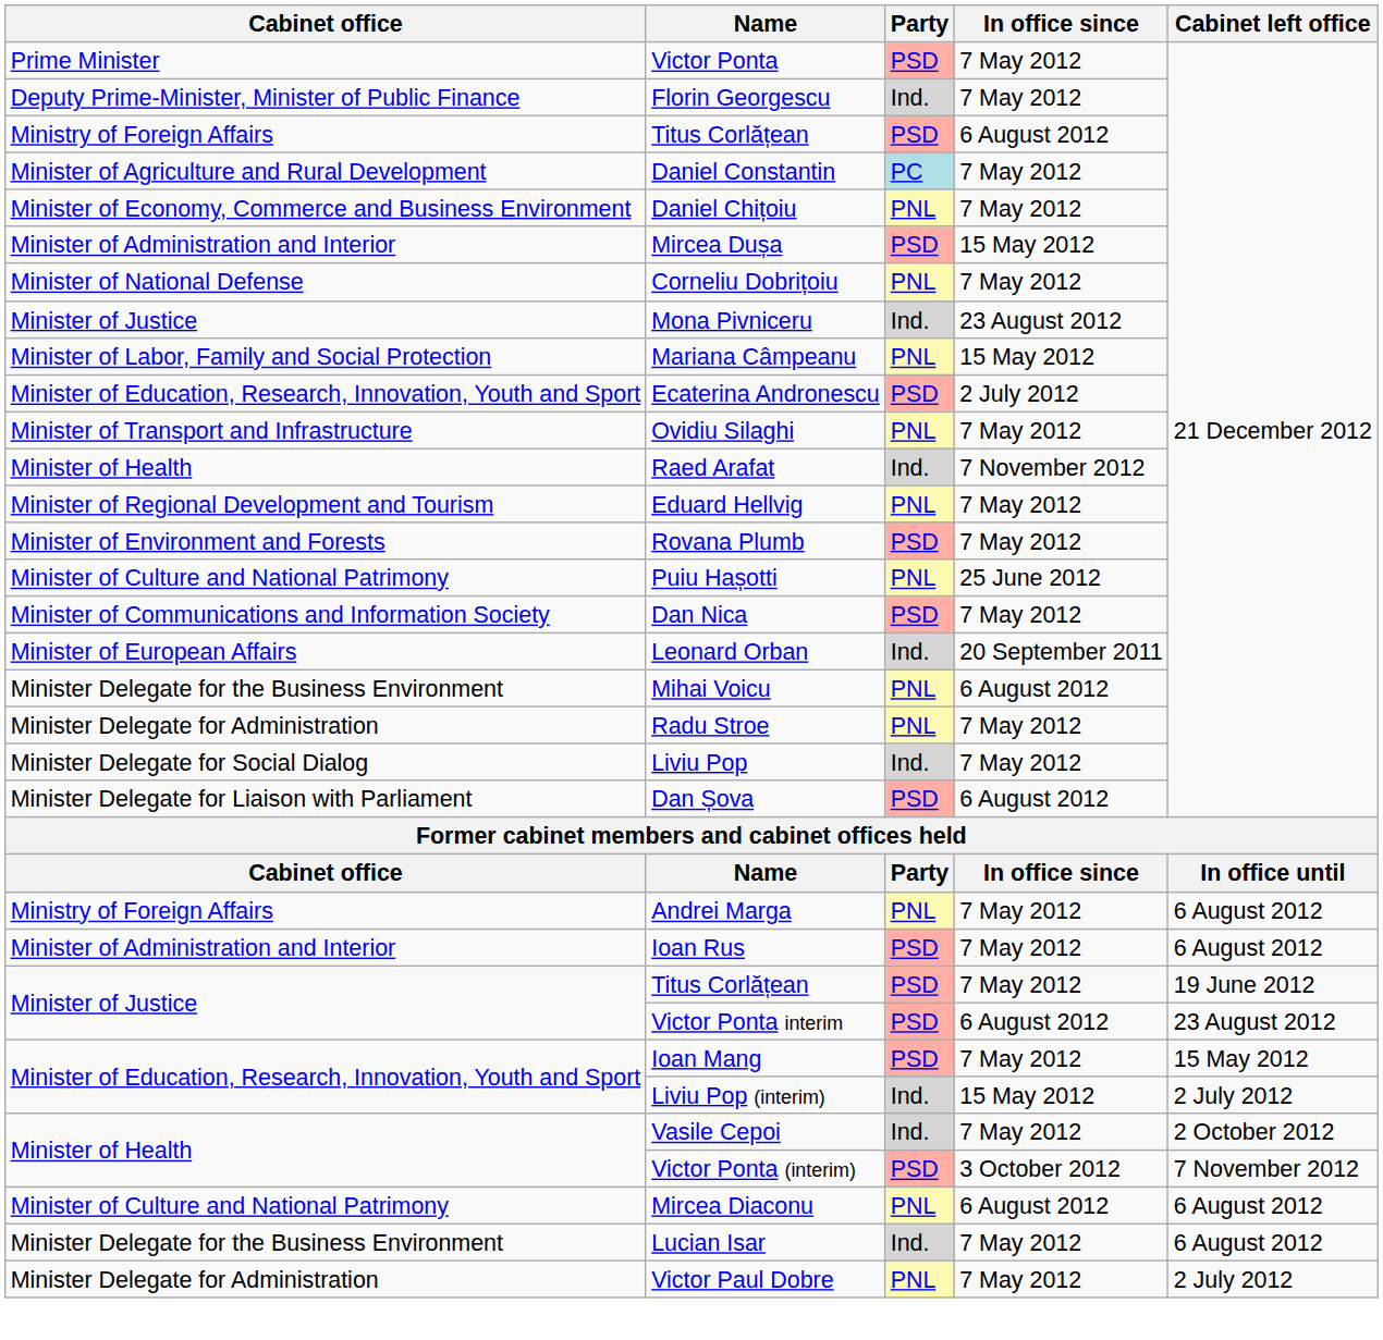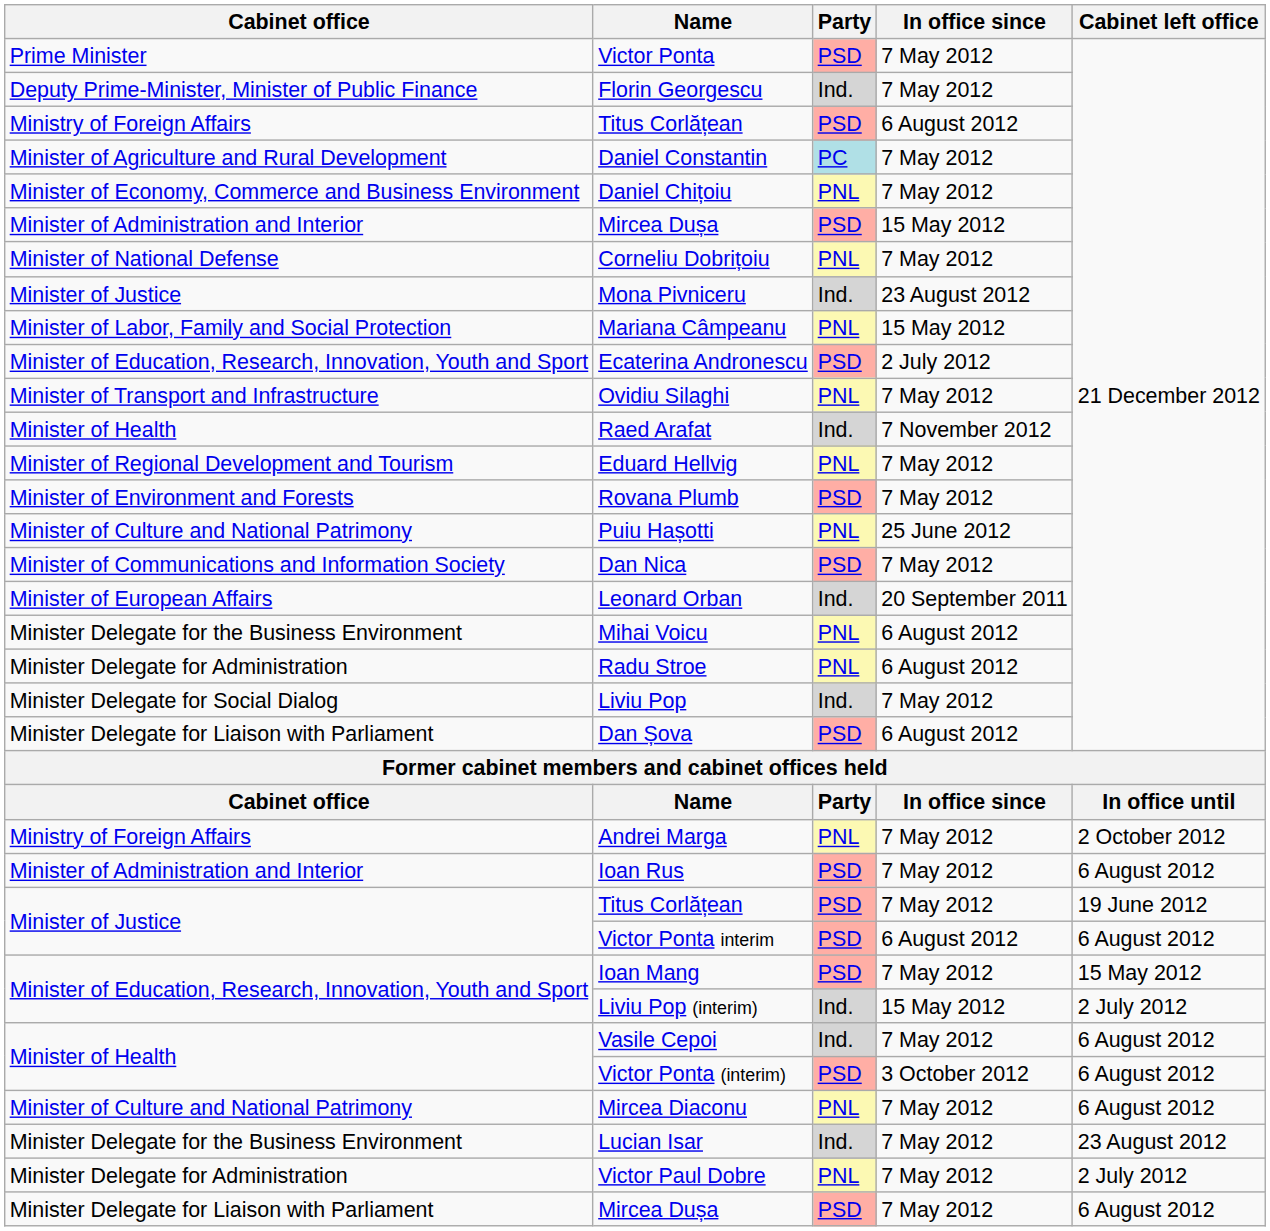 <table class="wikitable" style="font-size: 95%;">
 <tr>
 <th>Cabinet office</th>
 <th>Name</th>
 <th>Party</th>
 <th>In office since</th>
 <th>Cabinet left office</th>
 </tr>
 <tr>
 <td><a href='#'>Prime Minister</a></td>
 <td><a href='#'>Victor Ponta</a></td>
 <td bgcolor = #FFAEA5><a href='#'>PSD</a></td>
 <td>7 May 2012</td>
 <td rowspan=21>21 December 2012</td>
 </tr>
 <tr>
 <td><a href='#'>Deputy Prime-Minister, Minister of Public Finance</a></td>
 <td><a href='#'>Florin Georgescu</a></td>
 <td bgcolor = #d5d5d5>Ind.</td>
 <td>7 May 2012</td>
 </tr>
 <tr>
 <td><a href='#'>Ministry of Foreign Affairs</a></td>
 <td><a href='#'>Titus Corlățean</a></td>
 <td bgcolor = #FFAEA5><a href='#'>PSD</a></td>
 <td>6 August 2012</td>
 </tr>
 <tr>
 <td><a href='#'>Minister of Agriculture and Rural Development</a></td>
 <td><a href='#'>Daniel Constantin</a></td>
 <td bgcolor = #b0e0e6><a href='#'>PC</a></td>
 <td>7 May 2012</td>
 </tr>
 <tr>
 <td><a href='#'>Minister of Economy, Commerce and Business Environment</a></td>
 <td><a href='#'>Daniel Chițoiu</a></td>
 <td bgcolor = #fcf9b3><a href='#'>PNL</a></td>
 <td>7 May 2012</td>
 </tr>
 <tr>
 <td><a href='#'>Minister of Administration and Interior</a></td>
 <td><a href='#'>Mircea Dușa</a></td>
 <td bgcolor = #FFAEA5><a href='#'>PSD</a></td>
 <td>15 May 2012</td>
 </tr>
 <tr>
 <td><a href='#'>Minister of National Defense</a></td>
 <td><a href='#'>Corneliu Dobrițoiu</a></td>
 <td bgcolor = #fcf9b3><a href='#'>PNL</a></td>
 <td>7 May 2012</td>
 </tr>
 <tr>
 <td><a href='#'>Minister of Justice</a></td>
 <td><a href='#'>Mona Pivniceru</a></td>
 <td bgcolor = #d5d5d5>Ind.</td>
 <td>23 August 2012</td>
 </tr>
 <tr>
 <td><a href='#'>Minister of Labor, Family and Social Protection</a></td>
 <td><a href='#'>Mariana Câmpeanu</a></td>
 <td bgcolor = #fcf9b3><a href='#'>PNL</a></td>
 <td>15 May 2012</td>
 </tr>
 <tr>
 <td><a href='#'>Minister of Education, Research, Innovation, Youth and Sport</a></td>
 <td><a href='#'>Ecaterina Andronescu</a></td>
 <td bgcolor = #FFAEA5><a href='#'>PSD</a></td>
 <td>2 July 2012</td>
 </tr>
 <tr>
 <td><a href='#'>Minister of Transport and Infrastructure</a></td>
 <td><a href='#'>Ovidiu Silaghi</a></td>
 <td bgcolor = #fcf9b3><a href='#'>PNL</a></td>
 <td>7 May 2012</td>
 </tr>
 <tr>
 <td><a href='#'>Minister of Health</a></td>
 <td><a href='#'>Raed Arafat</a></td>
 <td bgcolor = #d5d5d5>Ind.</td>
 <td>7 November 2012</td>
 </tr>
 <tr>
 <td><a href='#'>Minister of Regional Development and Tourism</a></td>
 <td><a href='#'>Eduard Hellvig</a></td>
 <td bgcolor = #fcf9b3><a href='#'>PNL</a></td>
 <td>7 May 2012</td>
 </tr>
 <tr>
 <td><a href='#'>Minister of Environment and Forests</a></td>
 <td><a href='#'>Rovana Plumb</a></td>
 <td bgcolor = #FFAEA5><a href='#'>PSD</a></td>
 <td>7 May 2012</td>
 </tr>
 <tr>
 <td><a href='#'>Minister of Culture and National Patrimony</a></td>
 <td><a href='#'>Puiu Hașotti</a></td>
 <td bgcolor = #fcf9b3><a href='#'>PNL</a></td>
 <td>25 June 2012</td>
 </tr>
 <tr>
 <td><a href='#'>Minister of Communications and Information Society</a></td>
 <td><a href='#'>Dan Nica</a></td>
 <td bgcolor = #FFAEA5><a href='#'>PSD</a></td>
 <td>7 May 2012</td>
 </tr>
 <tr>
 <td><a href='#'>Minister of European Affairs</a></td>
 <td><a href='#'>Leonard Orban</a></td>
 <td bgcolor = #d5d5d5>Ind.</td>
 <td>20 September 2011</td>
 </tr>
 <tr>
 <td>Minister Delegate for the Business Environment</td>
 <td><a href='#'>Mihai Voicu</a></td>
 <td bgcolor = #fcf9b3><a href='#'>PNL</a></td>
 <td>6 August 2012</td>
 </tr>
 <tr>
 <td>Minister Delegate for Administration</td>
 <td><a href='#'>Radu Stroe</a></td>
 <td bgcolor = #fcf9b3><a href='#'>PNL</a></td>
-<td>7 May 2012</td>
+<td>6 August 2012</td>
 </tr>
 <tr>
 <td>Minister Delegate for Social Dialog</td>
 <td><a href='#'>Liviu Pop</a></td>
 <td bgcolor = #d5d5d5>Ind.</td>
 <td>7 May 2012</td>
 </tr>
 <tr>
 <td>Minister Delegate for Liaison with Parliament</td>
 <td><a href='#'>Dan Șova</a></td>
 <td bgcolor = #FFAEA5><a href='#'>PSD</a></td>
 <td>6 August 2012</td>
 </tr>
 <tr>
 <th colspan = 5>Former cabinet members and cabinet offices held</th>
 </tr>
 <tr>
 <th>Cabinet office</th>
 <th>Name</th>
 <th>Party</th>
 <th>In office since</th>
 <th>In office until</th>
 </tr>
 <tr>
 <td><a href='#'>Ministry of Foreign Affairs</a></td>
 <td><a href='#'>Andrei Marga</a></td>
 <td bgcolor = #fcf9b3><a href='#'>PNL</a></td>
 <td>7 May 2012</td>
-<td>6 August 2012</td>
+<td>2 October 2012</td>
 </tr>
 <tr>
 <td><a href='#'>Minister of Administration and Interior</a></td>
 <td><a href='#'>Ioan Rus</a></td>
 <td bgcolor = #FFAEA5><a href='#'>PSD</a></td>
 <td>7 May 2012</td>
 <td>6 August 2012</td>
 </tr>
 <tr>
 <td rowspan=2><a href='#'>Minister of Justice</a></td>
 <td><a href='#'>Titus Corlățean</a></td>
 <td bgcolor = #FFAEA5><a href='#'>PSD</a></td>
 <td>7 May 2012</td>
 <td>19 June 2012</td>
 </tr>
 <tr>
 <td><a href='#'>Victor Ponta</a> <small>interim</small></td>
 <td bgcolor = #FFAEA5><a href='#'>PSD</a></td>
 <td>6 August 2012</td>
-<td>23 August 2012</td>
+<td>6 August 2012</td>
 </tr>
 <tr>
 <td rowspan=2><a href='#'>Minister of Education, Research, Innovation, Youth and Sport</a></td>
 <td><a href='#'>Ioan Mang</a></td>
 <td bgcolor = #FFAEA5><a href='#'>PSD</a></td>
 <td>7 May 2012</td>
 <td>15 May 2012</td>
 </tr>
 <tr>
 <td><a href='#'>Liviu Pop</a> <small>(interim)</small></td>
 <td bgcolor = #d5d5d5>Ind.</td>
 <td>15 May 2012</td>
 <td>2 July 2012</td>
 </tr>
 <tr>
 <td rowspan=2><a href='#'>Minister of Health</a></td>
 <td><a href='#'>Vasile Cepoi</a></td>
 <td bgcolor = #d5d5d5>Ind.</td>
 <td>7 May 2012</td>
-<td>2 October 2012</td>
+<td>6 August 2012</td>
 </tr>
 <tr>
 <td><a href='#'>Victor Ponta</a> <small>(interim)</small></td>
 <td bgcolor = #FFAEA5><a href='#'>PSD</a></td>
 <td>3 October 2012</td>
-<td>7 November 2012</td>
+<td>6 August 2012</td>
 </tr>
 <tr>
 <td><a href='#'>Minister of Culture and National Patrimony</a></td>
 <td><a href='#'>Mircea Diaconu</a></td>
 <td bgcolor = #fcf9b3><a href='#'>PNL</a></td>
-<td>6 August 2012</td>
+<td>7 May 2012</td>
 <td>6 August 2012</td>
 </tr>
 <tr>
 <td>Minister Delegate for the Business Environment</td>
 <td><a href='#'>Lucian Isar</a></td>
 <td bgcolor = #d5d5d5>Ind.</td>
 <td>7 May 2012</td>
-<td>6 August 2012</td>
+<td>23 August 2012</td>
 </tr>
 <tr>
 <td>Minister Delegate for Administration</td>
 <td><a href='#'>Victor Paul Dobre</a></td>
 <td bgcolor = #fcf9b3><a href='#'>PNL</a></td>
 <td>7 May 2012</td>
 <td>2 July 2012</td>
 </tr>
+<tr>
+<td>Minister Delegate for Liaison with Parliament</td>
+<td><a href='#'>Mircea Dușa</a></td>
+<td bgcolor = #FFAEA5><a href='#'>PSD</a></td>
+<td>7 May 2012</td>
+<td>6 August 2012</td>
+</tr>
 </table>
